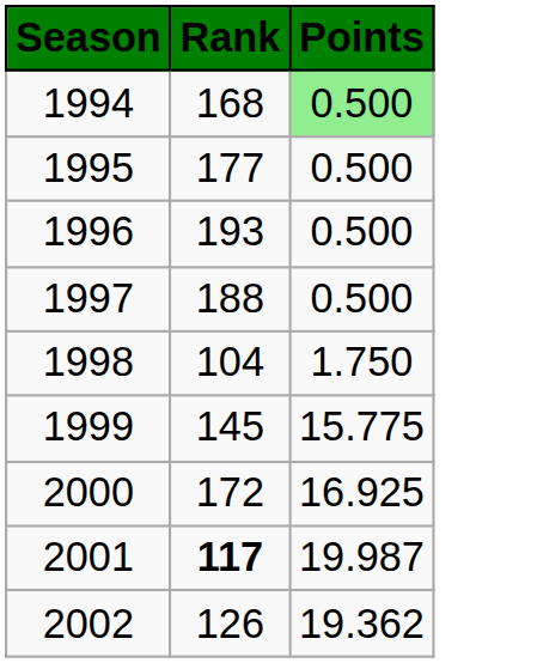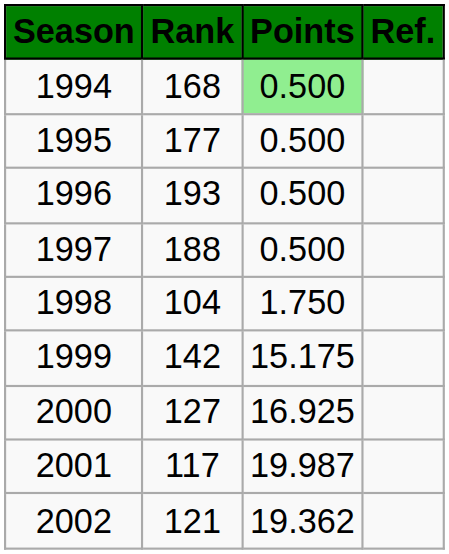 <table class="wikitable plainrowheaders sortable" style="text-align:center">
 <tr>
 <th style="color:#000000; background:#008000; border:1px solid Black;">Season</th>
 <th style="color:#000000; background:#008000; border:1px solid Black;">Rank</th>
 <th style="color:#000000; background:#008000; border:1px solid Black;">Points</th>
+<th style="color:#000000; background:#008000; border:1px solid Black;">Ref.</th>
 </tr>
 <tr>
 <td>1994</td>
 <td>168 </td>
 <td style="background: lightgreen;">0.500</td>
+<td></td>
 </tr>
 <tr>
 <td>1995</td>
 <td>177 </td>
 <td>0.500</td>
+<td></td>
 </tr>
 <tr>
 <td>1996</td>
 <td>193 </td>
 <td>0.500</td>
+<td></td>
 </tr>
 <tr>
 <td>1997</td>
 <td>188 </td>
 <td>0.500</td>
+<td></td>
 </tr>
 <tr>
 <td>1998</td>
 <td>104 </td>
 <td>1.750</td>
+<td></td>
 </tr>
 <tr>
 <td>1999</td>
-<td>145 </td>
-<td>15.775</td>
+<td>142 </td>
+<td>15.175</td>
+<td></td>
 </tr>
 <tr>
 <td>2000</td>
-<td>172 </td>
+<td>127 </td>
 <td>16.925</td>
+<td></td>
 </tr>
 <tr>
 <td>2001</td>
-<td><strong>117 </strong></td>
+<td>117 </td>
 <td>19.987</td>
+<td></td>
 </tr>
 <tr>
 <td>2002</td>
-<td>126 </td>
+<td>121 </td>
 <td>19.362</td>
+<td></td>
 </tr>
 </table>
